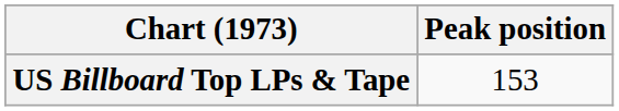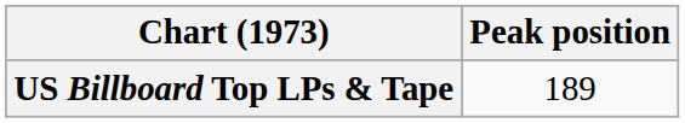 <table class="wikitable plainrowheaders" style="text-align:center">
 <tr>
 <th scope="col">Chart (1973)</th>
 <th scope="col">Peak position</th>
 </tr>
 <tr>
 <th scope="row">US <em>Billboard</em> Top LPs & Tape</th>
-<td>153</td>
+<td>189</td>
 </tr>
 </table>
